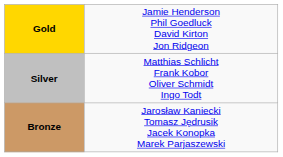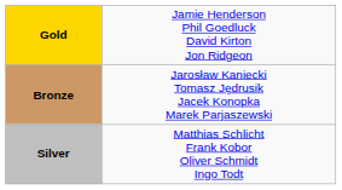 <table class="wikitable" style="text-align:center; " width="35%">
 <tr>
 <td bgcolor="gold"><strong>Gold</strong></td>
 <td><a href='#'>Jamie Henderson</a><br><a href='#'>Phil Goedluck</a><br><a href='#'>David Kirton</a><br><a href='#'>Jon Ridgeon</a><br>  <small><em></em></small></td>
 </tr>
 <tr>
+<td bgcolor="CC9966"><strong>Bronze</strong></td>
+<td><a href='#'>Jarosław Kaniecki</a><br><a href='#'>Tomasz Jędrusik</a><br><a href='#'>Jacek Konopka</a><br><a href='#'>Marek Parjaszewski</a><br>  <small><em></em></small></td>
+</tr>
+<tr>
 <td bgcolor="silver"><strong>Silver</strong></td>
 <td><a href='#'>Matthias Schlicht</a><br><a href='#'>Frank Kobor</a><br><a href='#'>Oliver Schmidt</a><br><a href='#'>Ingo Todt</a><br>  <small><em></em></small></td>
 </tr>
-<tr>
-<td bgcolor="CC9966"><strong>Bronze</strong></td>
-<td><a href='#'>Jarosław Kaniecki</a><br><a href='#'>Tomasz Jędrusik</a><br><a href='#'>Jacek Konopka</a><br><a href='#'>Marek Parjaszewski</a><br>  <small><em></em></small></td>
-</tr>
 </table>
